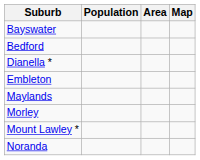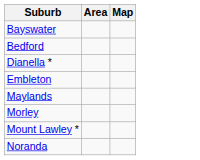 <table class="wikitable sortable">
 <tr>
 <th>Suburb</th>
-<th data-sort-type=number>Population</th>
 <th data-sort-type=number>Area</th>
 <th>Map</th>
 </tr>
 <tr>
 <td><a href='#'>Bayswater</a></td>
 <td></td>
 <td></td>
-<td></td>
 </tr>
 <tr>
 <td><a href='#'>Bedford</a></td>
-<td></td>
 <td></td>
 <td></td>
 </tr>
 <tr>
 <td><a href='#'>Dianella</a> *</td>
 <td></td>
 <td></td>
-<td></td>
 </tr>
 <tr>
 <td><a href='#'>Embleton</a></td>
-<td></td>
 <td></td>
 <td></td>
 </tr>
 <tr>
 <td><a href='#'>Maylands</a></td>
 <td></td>
 <td></td>
-<td></td>
 </tr>
 <tr>
 <td><a href='#'>Morley</a></td>
-<td></td>
 <td></td>
 <td></td>
 </tr>
 <tr>
 <td><a href='#'>Mount Lawley</a> *</td>
 <td></td>
 <td></td>
-<td></td>
 </tr>
 <tr>
 <td><a href='#'>Noranda</a></td>
 <td></td>
 <td></td>
-<td></td>
 </tr>
 </table>
